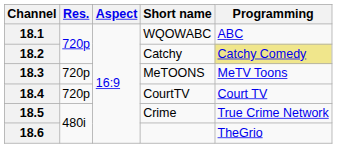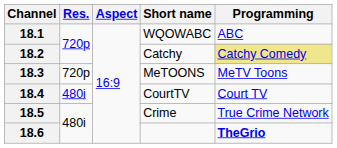 <table class="wikitable">
 <tr>
 <th>Channel</th>
 <th><a href='#'>Res.</a></th>
 <th><a href='#'>Aspect</a></th>
 <th>Short name</th>
 <th>Programming</th>
 </tr>
 <tr>
 <th scope = "row">18.1</th>
 <td rowspan=2><a href='#'>720p</a></td>
 <td rowspan=6><a href='#'>16:9</a></td>
 <td>WQOWABC</td>
 <td><a href='#'>ABC</a></td>
 </tr>
 <tr>
 <th scope = "row">18.2</th>
 <td>Catchy</td>
 <td style="background: khaki;"><a href='#'>Catchy Comedy</a></td>
 </tr>
 <tr>
 <th scope = "row">18.3</th>
 <td>720p</td>
 <td>MeTOONS</td>
 <td><a href='#'>MeTV Toons</a></td>
 </tr>
 <tr>
 <th scope = "row">18.4</th>
-<td>720p</td>
+<td><a href='#'>480i</a></td>
 <td>CourtTV</td>
 <td><a href='#'>Court TV</a></td>
 </tr>
 <tr>
 <th scope = "row">18.5</th>
 <td rowspan=2>480i</td>
 <td>Crime</td>
 <td><a href='#'>True Crime Network</a></td>
 </tr>
 <tr>
 <th scope = "row">18.6</th>
 <td></td>
-<td><a href='#'>TheGrio</a></td>
+<td><strong><a href='#'>TheGrio</a></strong></td>
 </tr>
 </table>
